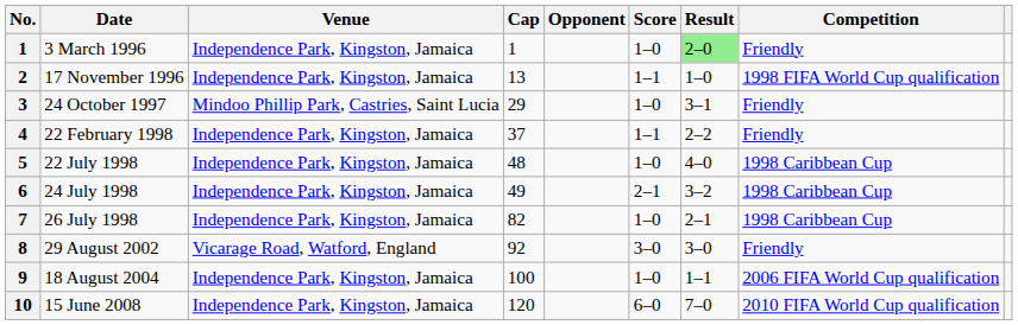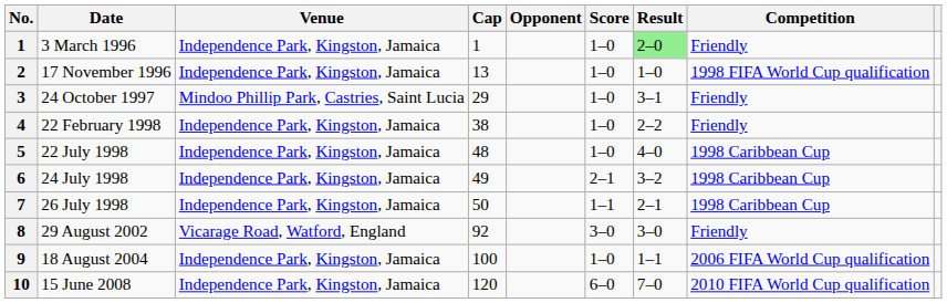 <table class="wikitable sortable plainrowheaders">
 <tr>
 <th scope=col>No.</th>
 <th scope=col data-sort-type=date>Date</th>
 <th scope=col>Venue</th>
 <th scope=col>Cap</th>
 <th scope=col>Opponent</th>
 <th scope=col>Score</th>
 <th scope=col>Result</th>
 <th scope=col>Competition</th>
 <th scope=col class=unsortable></th>
 </tr>
 <tr>
 <th scope=row>1</th>
 <td>3 March 1996</td>
 <td><a href='#'>Independence Park</a>, <a href='#'>Kingston</a>, Jamaica</td>
 <td>1</td>
 <td></td>
 <td>1–0</td>
 <td style="background: lightgreen;">2–0</td>
 <td><a href='#'>Friendly</a></td>
 <td></td>
 </tr>
 <tr>
 <th scope=row>2</th>
 <td>17 November 1996</td>
 <td><a href='#'>Independence Park</a>, <a href='#'>Kingston</a>, Jamaica</td>
 <td>13</td>
 <td></td>
-<td>1–1</td>
+<td>1–0</td>
 <td>1–0</td>
 <td><a href='#'>1998 FIFA World Cup qualification</a></td>
 <td></td>
 </tr>
 <tr>
 <th scope=row>3</th>
 <td>24 October 1997</td>
 <td><a href='#'>Mindoo Phillip Park</a>, <a href='#'>Castries</a>, Saint Lucia</td>
 <td>29</td>
 <td></td>
 <td>1–0</td>
 <td>3–1</td>
 <td><a href='#'>Friendly</a></td>
 <td></td>
 </tr>
 <tr>
 <th scope=row>4</th>
 <td>22 February 1998</td>
 <td><a href='#'>Independence Park</a>, <a href='#'>Kingston</a>, Jamaica</td>
-<td>37</td>
+<td>38</td>
 <td></td>
-<td>1–1</td>
+<td>1–0</td>
 <td>2–2</td>
 <td><a href='#'>Friendly</a></td>
 <td></td>
 </tr>
 <tr>
 <th scope=row>5</th>
 <td>22 July 1998</td>
 <td><a href='#'>Independence Park</a>, <a href='#'>Kingston</a>, Jamaica</td>
 <td>48</td>
 <td></td>
 <td>1–0</td>
 <td>4–0</td>
 <td><a href='#'>1998 Caribbean Cup</a></td>
 <td></td>
 </tr>
 <tr>
 <th scope=row>6</th>
 <td>24 July 1998</td>
 <td><a href='#'>Independence Park</a>, <a href='#'>Kingston</a>, Jamaica</td>
 <td>49</td>
 <td></td>
 <td>2–1</td>
 <td>3–2</td>
 <td><a href='#'>1998 Caribbean Cup</a></td>
 <td></td>
 </tr>
 <tr>
 <th scope=row>7</th>
 <td>26 July 1998</td>
 <td><a href='#'>Independence Park</a>, <a href='#'>Kingston</a>, Jamaica</td>
-<td>82</td>
+<td>50</td>
 <td></td>
-<td>1–0</td>
+<td>1–1</td>
 <td>2–1</td>
 <td><a href='#'>1998 Caribbean Cup</a></td>
 <td></td>
 </tr>
 <tr>
 <th scope=row>8</th>
 <td>29 August 2002</td>
 <td><a href='#'>Vicarage Road</a>, <a href='#'>Watford</a>, England</td>
 <td>92</td>
 <td></td>
 <td>3–0</td>
 <td>3–0</td>
 <td><a href='#'>Friendly</a></td>
 <td></td>
 </tr>
 <tr>
 <th scope=row>9</th>
 <td>18 August 2004</td>
 <td><a href='#'>Independence Park</a>, <a href='#'>Kingston</a>, Jamaica</td>
 <td>100</td>
 <td></td>
 <td>1–0</td>
 <td>1–1</td>
 <td><a href='#'>2006 FIFA World Cup qualification</a></td>
 <td></td>
 </tr>
 <tr>
 <th scope=row>10</th>
 <td>15 June 2008</td>
 <td><a href='#'>Independence Park</a>, <a href='#'>Kingston</a>, Jamaica</td>
 <td>120</td>
 <td></td>
 <td>6–0</td>
 <td>7–0</td>
 <td><a href='#'>2010 FIFA World Cup qualification</a></td>
 <td></td>
 </tr>
 </table>
